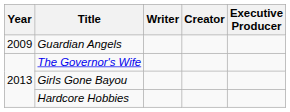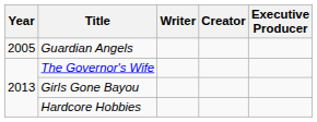 <table class="wikitable">
 <tr>
 <th>Year</th>
 <th>Title</th>
 <th>Writer</th>
 <th>Creator</th>
 <th>Executive<br>Producer</th>
 </tr>
 <tr>
-<td>2009</td>
+<td>2005</td>
 <td><em>Guardian Angels</em></td>
 <td></td>
 <td></td>
 <td></td>
 </tr>
 <tr>
 <td rowspan=3>2013</td>
 <td><em><a href='#'>The Governor's Wife</a></em></td>
 <td></td>
 <td></td>
 <td></td>
 </tr>
 <tr>
 <td><em>Girls Gone Bayou</em></td>
 <td></td>
 <td></td>
 <td></td>
 </tr>
 <tr>
 <td><em>Hardcore Hobbies</em></td>
 <td></td>
 <td></td>
 <td></td>
 </tr>
 </table>
